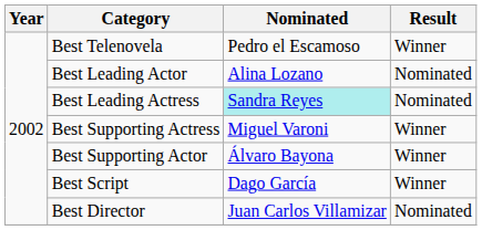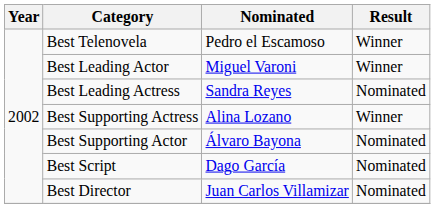 <table class="wikitable">
 <tr>
 <th>Year</th>
 <th>Category</th>
 <th>Nominated</th>
 <th>Result</th>
 </tr>
 <tr>
 <td rowspan="7">2002</td>
 <td>Best Telenovela</td>
 <td>Pedro el Escamoso</td>
 <td>Winner</td>
 </tr>
 <tr>
 <td>Best Leading Actor</td>
-<td><a href='#'>Alina Lozano</a></td>
-<td>Nominated</td>
+<td><a href='#'>Miguel Varoni</a></td>
+<td>Winner</td>
 </tr>
 <tr>
 <td>Best Leading Actress</td>
-<td style="background: paleturquoise;"><a href='#'>Sandra Reyes</a></td>
+<td><a href='#'>Sandra Reyes</a></td>
 <td>Nominated</td>
 </tr>
 <tr>
 <td>Best Supporting Actress</td>
-<td><a href='#'>Miguel Varoni</a></td>
+<td><a href='#'>Alina Lozano</a></td>
 <td>Winner</td>
 </tr>
 <tr>
 <td>Best Supporting Actor</td>
 <td><a href='#'>Álvaro Bayona</a></td>
-<td>Winner</td>
+<td>Nominated</td>
 </tr>
 <tr>
 <td>Best Script</td>
 <td><a href='#'>Dago García</a></td>
-<td>Winner</td>
+<td>Nominated</td>
 </tr>
 <tr>
 <td>Best Director</td>
 <td><a href='#'>Juan Carlos Villamizar</a></td>
 <td>Nominated</td>
 </tr>
 <tr>
 </tr>
 </table>
